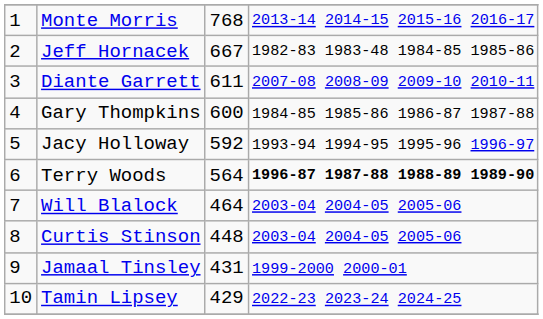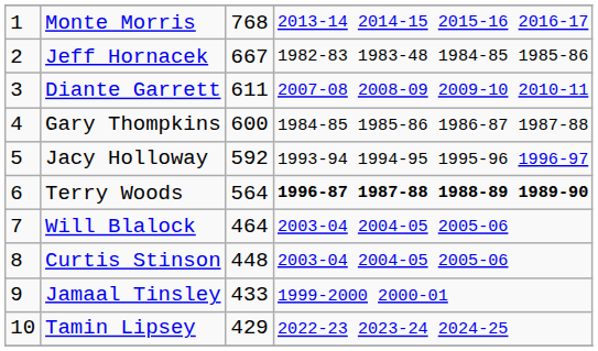 <table class="wikitable">
 <tr>
 </tr>
 <tr>
 <td>1</td>
 <td><a href='#'>Monte Morris</a></td>
 <td>768</td>
 <td style="font-size:80%;"><a href='#'>2013-14</a> <a href='#'>2014-15</a> <a href='#'>2015-16</a> <a href='#'>2016-17</a></td>
 </tr>
 <tr>
 <td>2</td>
 <td><a href='#'>Jeff Hornacek</a></td>
 <td>667</td>
 <td style="font-size:80%;">1982-83 1983-48 1984-85 1985-86</td>
 </tr>
 <tr>
 <td>3</td>
 <td><a href='#'>Diante Garrett</a></td>
 <td>611</td>
 <td style="font-size:80%;"><a href='#'>2007-08</a> <a href='#'>2008-09</a> <a href='#'>2009-10</a> <a href='#'>2010-11</a></td>
 </tr>
 <tr>
 <td>4</td>
 <td>Gary Thompkins</td>
 <td>600</td>
 <td style="font-size:80%;">1984-85 1985-86 1986-87 1987-88</td>
 </tr>
 <tr>
 <td>5</td>
 <td>Jacy Holloway</td>
 <td>592</td>
 <td style="font-size:80%;">1993-94 1994-95 1995-96 <a href='#'>1996-97</a></td>
 </tr>
 <tr>
 <td>6</td>
 <td>Terry Woods</td>
 <td>564</td>
 <td style="font-size:80%;"><strong>1996-87 1987-88 1988-89 1989-90</strong></td>
 </tr>
 <tr>
 <td>7</td>
 <td><a href='#'>Will Blalock</a></td>
 <td>464</td>
 <td style="font-size:80%;"><a href='#'>2003-04</a> <a href='#'>2004-05</a> <a href='#'>2005-06</a></td>
 </tr>
 <tr>
 <td>8</td>
 <td><a href='#'>Curtis Stinson</a></td>
 <td>448</td>
 <td style="font-size:80%;"><a href='#'>2003-04</a> <a href='#'>2004-05</a> <a href='#'>2005-06</a></td>
 </tr>
 <tr>
 <td>9</td>
 <td><a href='#'>Jamaal Tinsley</a></td>
-<td>431</td>
+<td>433</td>
 <td style="font-size:80%;"><a href='#'>1999-2000</a> <a href='#'>2000-01</a></td>
 </tr>
 <tr>
 <td>10</td>
 <td><a href='#'>Tamin Lipsey</a></td>
 <td>429</td>
 <td style="font-size:80%;"><a href='#'>2022-23</a> <a href='#'>2023-24</a> <a href='#'>2024-25</a></td>
 </tr>
 <tr>
 </tr>
 <tr>
 </tr>
 </table>
